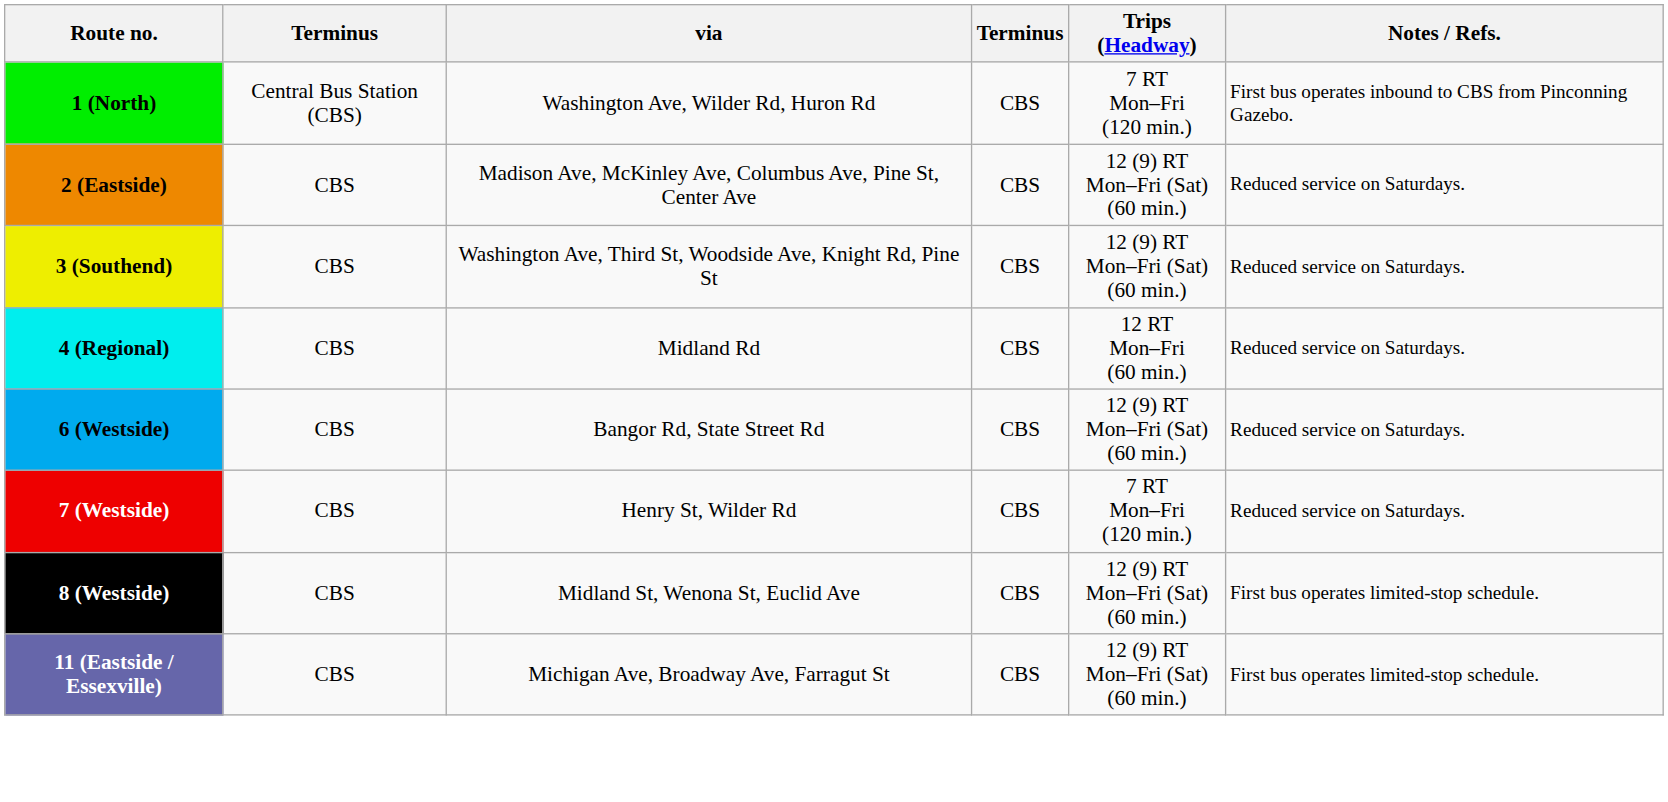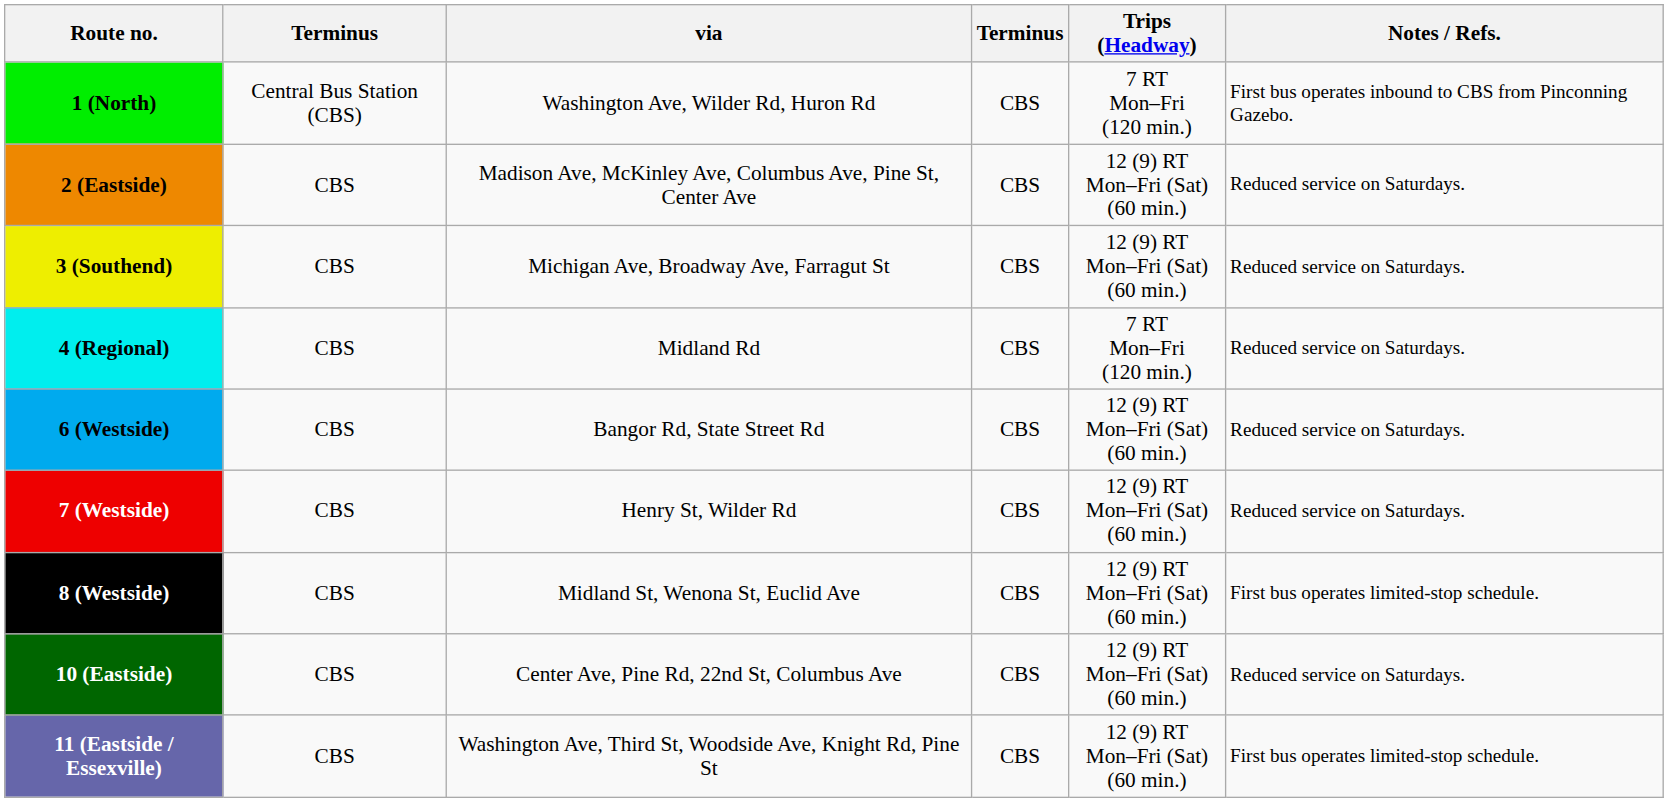 <table class="wikitable sortable" style="font-size:100%;text-align:center">
 <tr>
 <th>Route no.</th>
 <th>Terminus</th>
 <th>via<br></th>
 <th>Terminus</th>
 <th>Trips (<a href='#'>Headway</a>)</th>
 <th class="unsortable">Notes / Refs.</th>
 </tr>
 <tr>
 <th style="background:#0e0;color:#000;">1 (North)</th>
 <td>Central Bus Station (CBS)</td>
 <td>Washington Ave, Wilder Rd, Huron Rd<br></td>
 <td>CBS</td>
 <td>7 RT<br>Mon–Fri<br>(120 min.)</td>
 <td style="font-size:90%;text-align:left">First bus operates inbound to CBS from Pinconning Gazebo.</td>
 </tr>
 <tr>
 <th style="background:#e80;color:#000;">2 (Eastside)</th>
 <td>CBS</td>
 <td>Madison Ave, McKinley Ave, Columbus Ave, Pine St, Center Ave<br></td>
 <td>CBS</td>
 <td>12 (9) RT<br>Mon–Fri (Sat)<br>(60 min.)</td>
 <td style="font-size:90%;text-align:left">Reduced service on Saturdays.</td>
 </tr>
 <tr>
 <th style="background:#ee0;color:#000;">3 (Southend)</th>
 <td>CBS</td>
-<td>Washington Ave, Third St, Woodside Ave, Knight Rd, Pine St<br></td>
+<td>Michigan Ave, Broadway Ave, Farragut St<br></td>
 <td>CBS</td>
 <td>12 (9) RT<br>Mon–Fri (Sat)<br>(60 min.)</td>
 <td style="font-size:90%;text-align:left">Reduced service on Saturdays.</td>
 </tr>
 <tr>
 <th style="background:#0ee;color:#000;">4 (Regional)</th>
 <td>CBS</td>
 <td>Midland Rd<br></td>
 <td>CBS</td>
-<td>12 RT<br>Mon–Fri<br>(60 min.)</td>
+<td>7 RT<br>Mon–Fri<br>(120 min.)</td>
 <td style="font-size:90%;text-align:left">Reduced service on Saturdays.</td>
 </tr>
 <tr>
 <th style="background:#0ae;color:#000;">6 (Westside)</th>
 <td>CBS</td>
 <td>Bangor Rd, State Street Rd<br></td>
 <td>CBS</td>
 <td>12 (9) RT<br>Mon–Fri (Sat)<br>(60 min.)</td>
 <td style="font-size:90%;text-align:left">Reduced service on Saturdays.</td>
 </tr>
 <tr>
 <th style="background:#e00;color:#fff;">7 (Westside)</th>
 <td>CBS</td>
 <td>Henry St, Wilder Rd<br></td>
 <td>CBS</td>
-<td>7 RT<br>Mon–Fri<br>(120 min.)</td>
+<td>12 (9) RT<br>Mon–Fri (Sat)<br>(60 min.)</td>
 <td style="font-size:90%;text-align:left">Reduced service on Saturdays.</td>
 </tr>
 <tr>
 <th style="background:#000;color:#fff;">8 (Westside)</th>
 <td>CBS</td>
 <td>Midland St, Wenona St, Euclid Ave<br></td>
 <td>CBS</td>
 <td>12 (9) RT<br>Mon–Fri (Sat)<br>(60 min.)</td>
 <td style="font-size:90%;text-align:left">First bus operates limited-stop schedule.</td>
 </tr>
 <tr>
+<th style="background:#060;color:#fff;">10 (Eastside)</th>
+<td>CBS</td>
+<td>Center Ave, Pine Rd, 22nd St, Columbus Ave<br></td>
+<td>CBS</td>
+<td>12 (9) RT<br>Mon–Fri (Sat)<br>(60 min.)</td>
+<td style="font-size:90%;text-align:left">Reduced service on Saturdays.</td>
+</tr>
+<tr>
 <th style="background:#66a;color:#fff;">11 (Eastside / Essexville)</th>
 <td>CBS</td>
-<td>Michigan Ave, Broadway Ave, Farragut St<br></td>
+<td>Washington Ave, Third St, Woodside Ave, Knight Rd, Pine St<br></td>
 <td>CBS</td>
 <td>12 (9) RT<br>Mon–Fri (Sat)<br>(60 min.)</td>
 <td style="font-size:90%;text-align:left">First bus operates limited-stop schedule.</td>
 </tr>
 </table>
